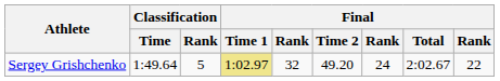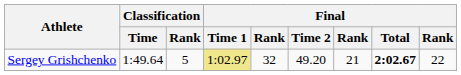 <table class="wikitable" style="font-size:90%">
 <tr>
 <th rowspan="2">Athlete</th>
 <th colspan="2">Classification</th>
 <th colspan="6">Final</th>
 </tr>
 <tr>
 <th>Time</th>
 <th>Rank</th>
 <th>Time 1</th>
 <th>Rank</th>
 <th>Time 2</th>
 <th>Rank</th>
 <th>Total</th>
 <th>Rank</th>
 </tr>
 <tr>
 <td><a href='#'>Sergey Grishchenko</a></td>
 <td align="center">1:49.64</td>
 <td align="center">5</td>
 <td align="center" style="background: khaki;">1:02.97</td>
 <td align="center">32</td>
 <td align="center">49.20</td>
-<td align="center">24</td>
-<td align="center">2:02.67</td>
+<td align="center">21</td>
+<td align="center"><strong>2:02.67</strong></td>
 <td align="center">22</td>
 </tr>
 </table>
